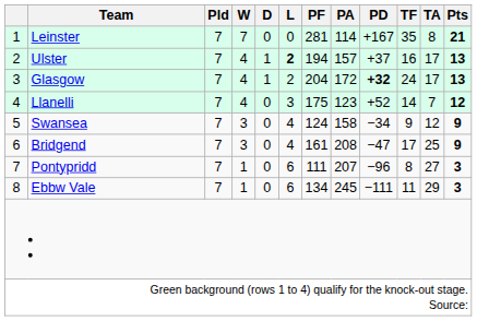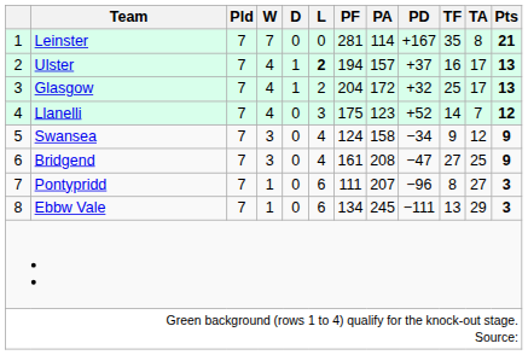 <table class="wikitable" style="text-align: center">
 <tr>
 <th width="20"></th>
 <th style="width:200px;">Team</th>
 <th width="20">Pld</th>
 <th width="20">W</th>
 <th width="20">D</th>
 <th width="20">L</th>
 <th width="20">PF</th>
 <th width="20">PA</th>
 <th width="20">PD</th>
 <th width="20">TF</th>
 <th width="20">TA</th>
 <th width="20">Pts</th>
 </tr>
 <tr bgcolor=#d8ffeb>
 <td>1</td>
 <td align=left> <a href='#'>Leinster</a></td>
 <td>7</td>
 <td>7</td>
 <td>0</td>
 <td>0</td>
 <td>281</td>
 <td>114</td>
 <td>+167</td>
 <td>35</td>
 <td>8</td>
 <td><strong>21</strong></td>
 </tr>
 <tr bgcolor=#d8ffeb>
 <td>2</td>
 <td align=left> <a href='#'>Ulster</a></td>
 <td>7</td>
 <td>4</td>
 <td>1</td>
 <td><strong>2</strong></td>
 <td>194</td>
 <td>157</td>
 <td>+37</td>
 <td>16</td>
 <td>17</td>
 <td><strong>13</strong></td>
 </tr>
 <tr bgcolor=#d8ffeb>
 <td>3</td>
 <td align=left> <a href='#'>Glasgow</a></td>
 <td>7</td>
 <td>4</td>
 <td>1</td>
 <td>2</td>
 <td>204</td>
 <td>172</td>
-<td><strong>+32</strong></td>
-<td>24</td>
+<td>+32</td>
+<td>25</td>
 <td>17</td>
 <td><strong>13</strong></td>
 </tr>
 <tr bgcolor=#d8ffeb>
 <td>4</td>
 <td align=left> <a href='#'>Llanelli</a></td>
 <td>7</td>
 <td>4</td>
 <td>0</td>
 <td>3</td>
 <td>175</td>
 <td>123</td>
 <td>+52</td>
 <td>14</td>
 <td>7</td>
 <td><strong>12</strong></td>
 </tr>
 <tr>
 <td>5</td>
 <td align=left> <a href='#'>Swansea</a></td>
 <td>7</td>
 <td>3</td>
 <td>0</td>
 <td>4</td>
 <td>124</td>
 <td>158</td>
 <td>−34</td>
 <td>9</td>
 <td>12</td>
 <td><strong>9</strong></td>
 </tr>
 <tr>
 <td>6</td>
 <td align=left> <a href='#'>Bridgend</a></td>
 <td>7</td>
 <td>3</td>
 <td>0</td>
 <td>4</td>
 <td>161</td>
 <td>208</td>
 <td>−47</td>
-<td>17</td>
+<td>27</td>
 <td>25</td>
 <td><strong>9</strong></td>
 </tr>
 <tr>
 <td>7</td>
 <td align=left> <a href='#'>Pontypridd</a></td>
 <td>7</td>
 <td>1</td>
 <td>0</td>
 <td>6</td>
 <td>111</td>
 <td>207</td>
 <td>−96</td>
 <td>8</td>
 <td>27</td>
 <td><strong>3</strong></td>
 </tr>
 <tr>
 <td>8</td>
 <td align=left> <a href='#'>Ebbw Vale</a></td>
 <td>7</td>
 <td>1</td>
 <td>0</td>
 <td>6</td>
 <td>134</td>
 <td>245</td>
 <td>−111</td>
-<td>11</td>
+<td>13</td>
 <td>29</td>
 <td><strong>3</strong></td>
 </tr>
 <tr>
 <td colspan="14"><br><ul><li></li><li></li></ul></td>
 </tr>
 <tr>
 <td colspan="14" style="text-align:right; background:#fff;" cellpadding="0" cellspacing="0"><small>Green background (rows 1 to 4) qualify for the knock-out stage.<br>Source: </small></td>
 </tr>
 </table>
